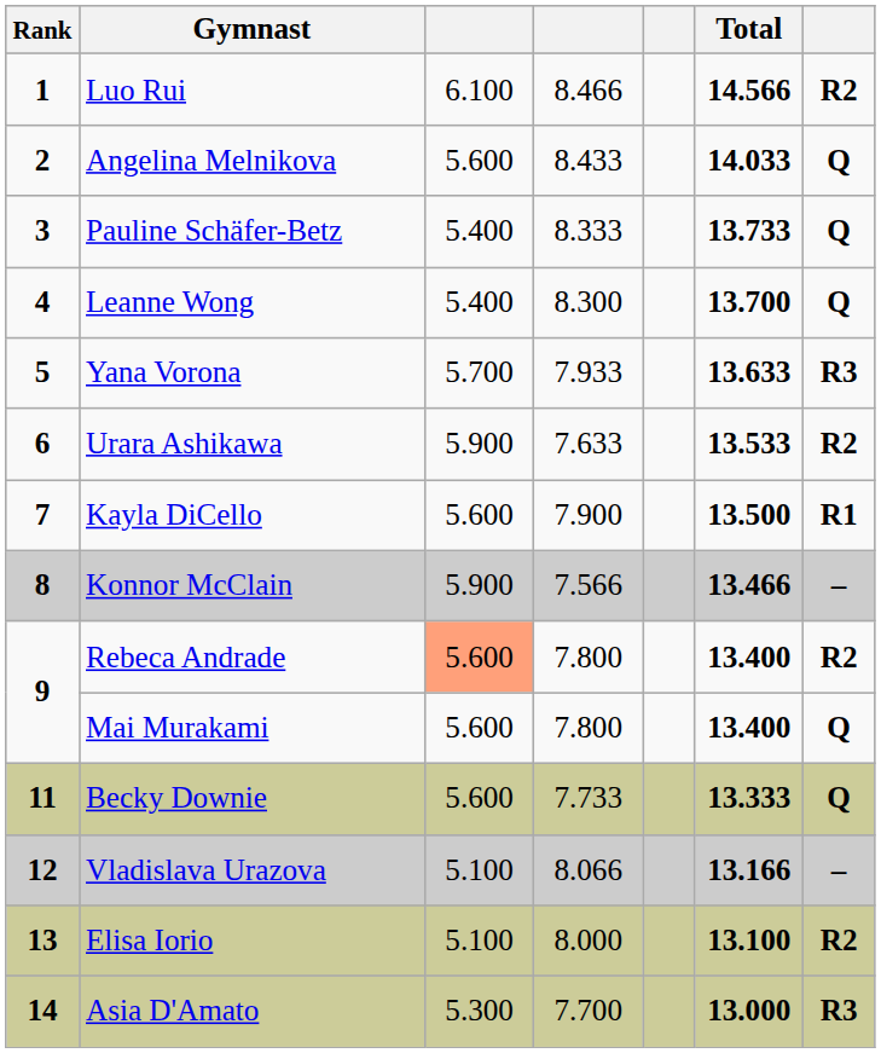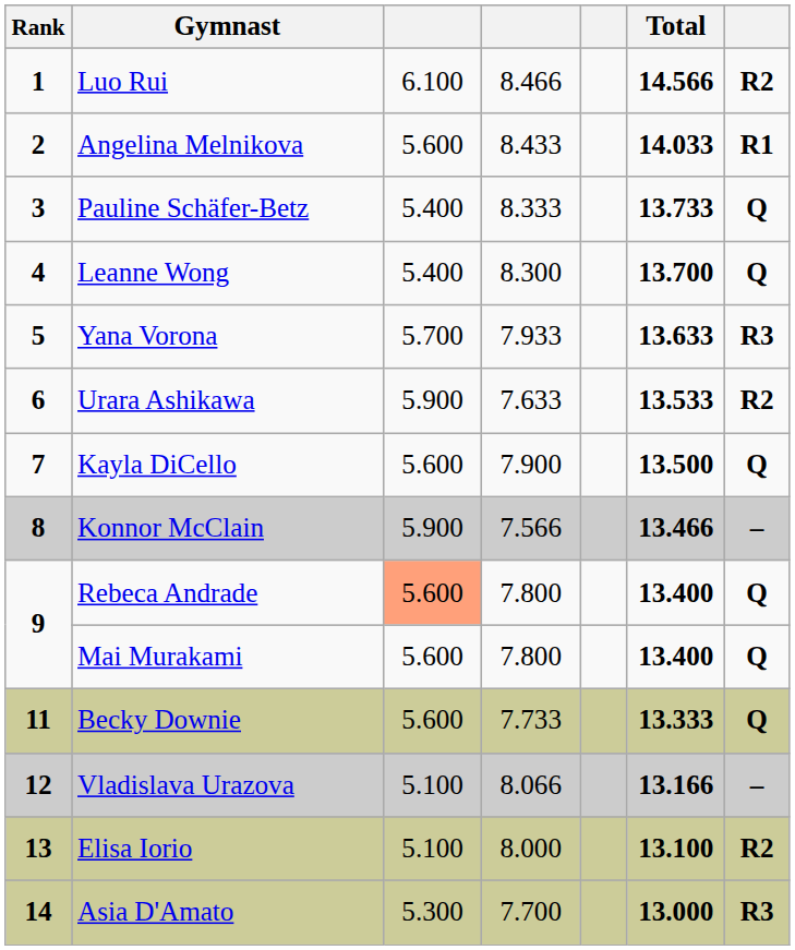 <table class="wikitable sortable" style="text-align:center;">
 <tr>
 <th scope="col" style="width:15px;"><small>Rank</small></th>
 <th scope="col" style="width:175px;">Gymnast</th>
 <th scope="col" style="width:50px;"><small></small></th>
 <th scope="col" style="width:50px;"><small></small></th>
 <th scope="col" style="width:20px;"><small></small></th>
 <th scope="col" style="width:50px;">Total</th>
 <th scope="col" style="width:30px;"><small></small></th>
 </tr>
 <tr>
 <td scope="row" style="text-align:center"><strong>1</strong></td>
 <td style="height:30px; text-align:left;"> <a href='#'>Luo Rui</a></td>
 <td>6.100</td>
 <td>8.466</td>
 <td></td>
 <td><strong>14.566</strong></td>
 <td><strong>R2</strong></td>
 </tr>
 <tr>
 <td scope="row" style="text-align:center"><strong>2</strong></td>
 <td style="height:30px; text-align:left;"> <a href='#'>Angelina Melnikova</a></td>
 <td>5.600</td>
 <td>8.433</td>
 <td></td>
 <td><strong>14.033</strong></td>
-<td><strong>Q</strong></td>
+<td><strong>R1</strong></td>
 </tr>
 <tr>
 <td scope="row" style="text-align:center"><strong>3</strong></td>
 <td style="height:30px; text-align:left;"> <a href='#'>Pauline Schäfer-Betz</a></td>
 <td>5.400</td>
 <td>8.333</td>
 <td></td>
 <td><strong>13.733</strong></td>
 <td><strong>Q</strong></td>
 </tr>
 <tr>
 <td scope="row" style="text-align:center"><strong>4</strong></td>
 <td style="height:30px; text-align:left;"> <a href='#'>Leanne Wong</a></td>
 <td>5.400</td>
 <td>8.300</td>
 <td></td>
 <td><strong>13.700</strong></td>
 <td><strong>Q</strong></td>
 </tr>
 <tr>
 <td scope="row" style="text-align:center"><strong>5</strong></td>
 <td style="height:30px; text-align:left;"> <a href='#'>Yana Vorona</a></td>
 <td>5.700</td>
 <td>7.933</td>
 <td></td>
 <td><strong>13.633</strong></td>
 <td><strong>R3</strong></td>
 </tr>
 <tr>
 <td scope="row" style="text-align:center"><strong>6</strong></td>
 <td style="height:30px; text-align:left;"> <a href='#'>Urara Ashikawa</a></td>
 <td>5.900</td>
 <td>7.633</td>
 <td></td>
 <td><strong>13.533</strong></td>
 <td><strong>R2</strong></td>
 </tr>
 <tr>
 <td scope="row" style="text-align:center"><strong>7</strong></td>
 <td style="height:30px; text-align:left;"> <a href='#'>Kayla DiCello</a></td>
 <td>5.600</td>
 <td>7.900</td>
 <td></td>
 <td><strong>13.500</strong></td>
-<td><strong>R1</strong></td>
+<td><strong>Q</strong></td>
 </tr>
 <tr style="background:#cccccc;">
 <td scope="row" style="text-align:center"><strong>8</strong></td>
 <td style="height:30px; text-align:left;"> <a href='#'>Konnor McClain</a></td>
 <td>5.900</td>
 <td>7.566</td>
 <td></td>
 <td><strong>13.466</strong></td>
 <td><strong>–</strong></td>
 </tr>
 <tr>
 <td rowspan=2 scope="row" style="text-align:center"><strong>9</strong></td>
 <td style="height:30px; text-align:left;"> <a href='#'>Rebeca Andrade</a></td>
 <td style="background: lightsalmon;">5.600</td>
 <td>7.800</td>
 <td></td>
 <td><strong>13.400</strong></td>
-<td><strong>R2</strong></td>
+<td><strong>Q</strong></td>
 </tr>
 <tr>
 <td style="height:30px; text-align:left;"> <a href='#'>Mai Murakami</a></td>
 <td>5.600</td>
 <td>7.800</td>
 <td></td>
 <td><strong>13.400</strong></td>
 <td><strong>Q</strong></td>
 </tr>
 <tr style="background:#cccc99;">
 <td scope="row" style="text-align:center"><strong>11</strong></td>
 <td style="height:30px; text-align:left;"> <a href='#'>Becky Downie</a></td>
 <td>5.600</td>
 <td>7.733</td>
 <td></td>
 <td><strong>13.333</strong></td>
 <td><strong>Q</strong></td>
 </tr>
 <tr style="background:#cccccc;">
 <td scope="row" style="text-align:center"><strong>12</strong></td>
 <td style="height:30px; text-align:left;"> <a href='#'>Vladislava Urazova</a></td>
 <td>5.100</td>
 <td>8.066</td>
 <td></td>
 <td><strong>13.166</strong></td>
 <td><strong>–</strong></td>
 </tr>
 <tr style="background:#cccc99;">
 <td scope="row" style="text-align:center"><strong>13</strong></td>
 <td style="height:30px; text-align:left;"> <a href='#'>Elisa Iorio</a></td>
 <td>5.100</td>
 <td>8.000</td>
 <td></td>
 <td><strong>13.100</strong></td>
 <td><strong>R2</strong></td>
 </tr>
 <tr style="background:#cccc99;">
 <td scope="row" style="text-align:center"><strong>14</strong></td>
 <td style="height:30px; text-align:left;"> <a href='#'>Asia D'Amato</a></td>
 <td>5.300</td>
 <td>7.700</td>
 <td></td>
 <td><strong>13.000</strong></td>
 <td><strong>R3</strong></td>
 </tr>
 </table>
